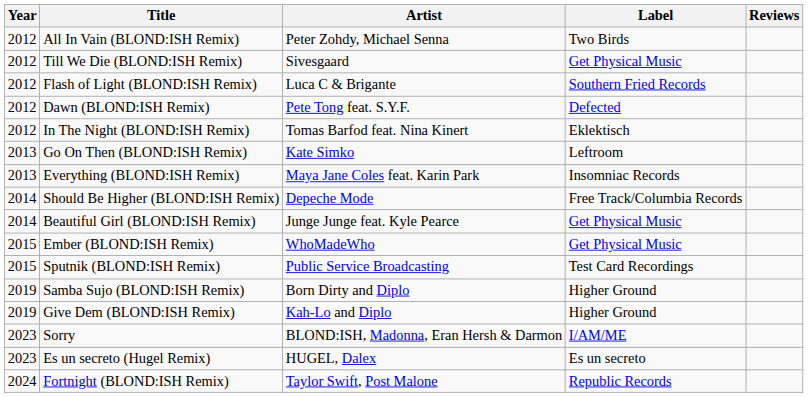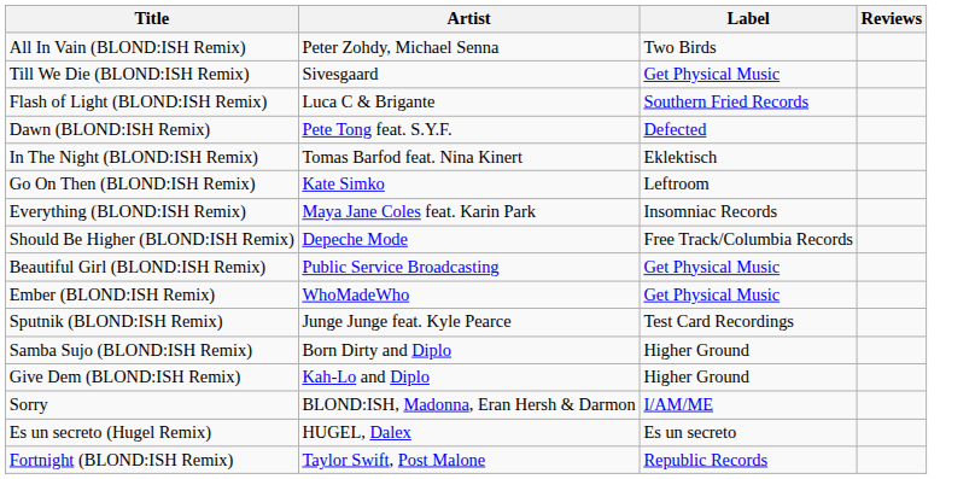 <table class="wikitable" style="text-align:left;">
 <tr>
-<th>Year</th>
 <th>Title</th>
 <th>Artist</th>
 <th>Label</th>
 <th>Reviews</th>
 </tr>
 <tr>
-<td>2012</td>
 <td>All In Vain (BLOND:ISH Remix)</td>
 <td>Peter Zohdy, Michael Senna</td>
 <td>Two Birds</td>
 <td></td>
 </tr>
 <tr>
-<td>2012</td>
 <td>Till We Die (BLOND:ISH Remix)</td>
 <td>Sivesgaard</td>
 <td><a href='#'>Get Physical Music</a></td>
 <td></td>
 </tr>
 <tr>
-<td>2012</td>
 <td>Flash of Light (BLOND:ISH Remix)</td>
 <td>Luca C & Brigante</td>
 <td><a href='#'>Southern Fried Records</a></td>
 <td></td>
 </tr>
 <tr>
-<td>2012</td>
 <td>Dawn (BLOND:ISH Remix)</td>
 <td><a href='#'>Pete Tong</a> feat. S.Y.F.</td>
 <td><a href='#'>Defected</a></td>
 <td></td>
 </tr>
 <tr>
-<td>2012</td>
 <td>In The Night (BLOND:ISH Remix)</td>
 <td>Tomas Barfod feat. Nina Kinert</td>
 <td>Eklektisch</td>
 <td></td>
 </tr>
 <tr>
-<td>2013</td>
 <td>Go On Then (BLOND:ISH Remix)</td>
 <td><a href='#'>Kate Simko</a></td>
 <td>Leftroom</td>
 <td></td>
 </tr>
 <tr>
-<td>2013</td>
 <td>Everything (BLOND:ISH Remix)</td>
 <td><a href='#'>Maya Jane Coles</a> feat. Karin Park</td>
 <td>Insomniac Records</td>
 <td></td>
 </tr>
 <tr>
-<td>2014</td>
 <td>Should Be Higher (BLOND:ISH Remix)</td>
 <td><a href='#'>Depeche Mode</a></td>
 <td>Free Track/Columbia Records</td>
 <td></td>
 </tr>
 <tr>
-<td>2014</td>
 <td>Beautiful Girl (BLOND:ISH Remix)</td>
-<td>Junge Junge feat. Kyle Pearce</td>
+<td><a href='#'>Public Service Broadcasting</a></td>
 <td><a href='#'>Get Physical Music</a></td>
 <td></td>
 </tr>
 <tr>
-<td>2015</td>
 <td>Ember (BLOND:ISH Remix)</td>
 <td><a href='#'>WhoMadeWho</a></td>
 <td><a href='#'>Get Physical Music</a></td>
 <td></td>
 </tr>
 <tr>
-<td>2015</td>
 <td>Sputnik (BLOND:ISH Remix)</td>
-<td><a href='#'>Public Service Broadcasting</a></td>
+<td>Junge Junge feat. Kyle Pearce</td>
 <td>Test Card Recordings</td>
 <td></td>
 </tr>
 <tr>
-<td>2019</td>
 <td>Samba Sujo (BLOND:ISH Remix)</td>
 <td>Born Dirty and <a href='#'>Diplo</a></td>
 <td>Higher Ground</td>
 <td></td>
 </tr>
 <tr>
-<td>2019</td>
 <td>Give Dem (BLOND:ISH Remix)</td>
 <td><a href='#'>Kah-Lo</a> and <a href='#'>Diplo</a></td>
 <td>Higher Ground</td>
 <td></td>
 </tr>
 <tr>
-<td>2023</td>
 <td>Sorry</td>
 <td>BLOND:ISH, <a href='#'>Madonna</a>, Eran Hersh & Darmon</td>
 <td><a href='#'>I/AM/ME</a></td>
 <td></td>
 </tr>
 <tr>
-<td>2023</td>
 <td>Es un secreto (Hugel Remix)</td>
 <td>HUGEL, <a href='#'>Dalex</a></td>
 <td>Es un secreto</td>
 <td></td>
 </tr>
 <tr>
-<td>2024</td>
 <td><a href='#'>Fortnight</a> (BLOND:ISH Remix)</td>
 <td><a href='#'>Taylor Swift</a>, <a href='#'>Post Malone</a></td>
 <td><a href='#'>Republic Records</a></td>
 <td></td>
 </tr>
 </table>
